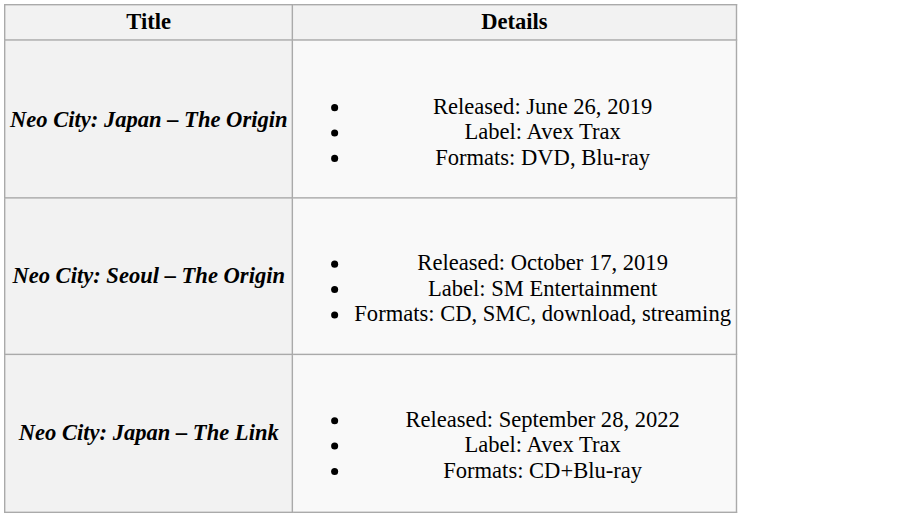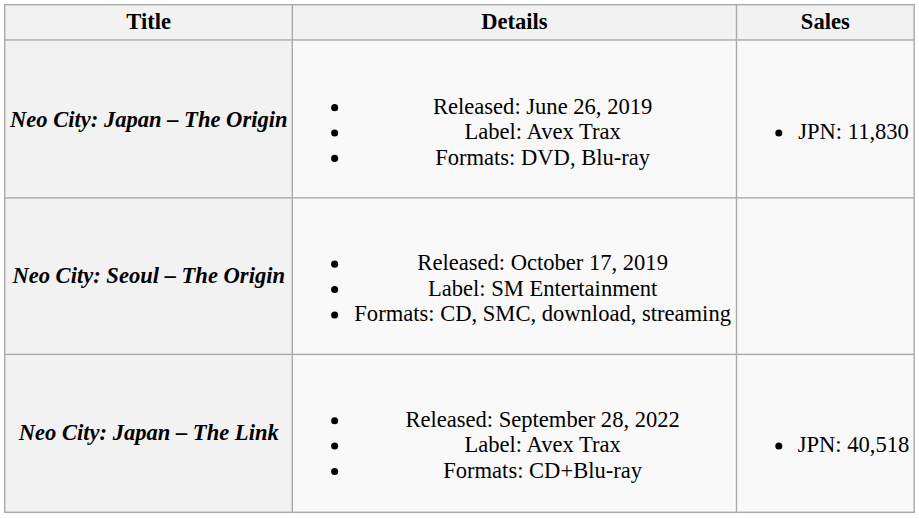 <table class="wikitable plainrowheaders" style="text-align:center;">
 <tr>
 <th scope="col">Title</th>
 <th scope="col">Details</th>
+<th scope="col">Sales</th>
 </tr>
 <tr>
 <th scope="row"><em>Neo City: Japan – The Origin</em></th>
 <td><br><ul><li>Released: June 26, 2019</li><li>Label: Avex Trax</li><li>Formats: DVD, Blu-ray</li></ul></td>
+<td><br><ul><li>JPN: 11,830</li></ul></td>
 </tr>
 <tr>
 <th scope="row"><em>Neo City: Seoul – The Origin</em></th>
 <td><br><ul><li>Released: October 17, 2019</li><li>Label: SM Entertainment</li><li>Formats: CD, SMC, download, streaming</li></ul></td>
+<td></td>
 </tr>
 <tr>
 <th scope="row"><em>Neo City: Japan – The Link</em></th>
 <td><br><ul><li>Released: September 28, 2022</li><li>Label: Avex Trax</li><li>Formats: CD+Blu-ray</li></ul></td>
+<td><br><ul><li>JPN: 40,518</li></ul></td>
 </tr>
 </table>
